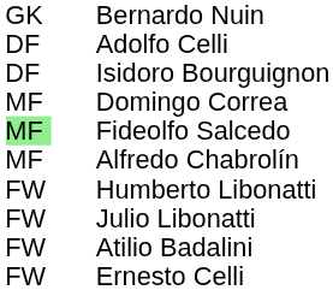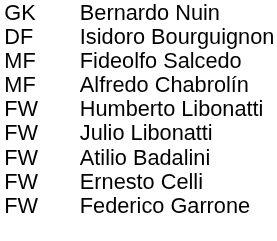 <table cellspacing="0" cellpadding="0" style="font-size:90%; margin:0.2em auto;">
 <tr>
 <th width="25"></th>
 <th width="25"></th>
 </tr>
 <tr>
 <td>GK</td>
 <td></td>
 <td> Bernardo Nuin</td>
 </tr>
 <tr>
 <td>DF</td>
 <td></td>
-<td> Adolfo Celli</td>
-</tr>
-<tr>
-<td>DF</td>
-<td></td>
 <td> Isidoro Bourguignon</td>
 </tr>
 <tr>
 <td>MF</td>
-<td></td>
-<td> Domingo Correa</td>
-</tr>
-<tr>
-<td style="background: lightgreen;">MF</td>
 <td></td>
 <td> Fideolfo Salcedo</td>
 </tr>
 <tr>
 <td>MF</td>
 <td></td>
 <td> Alfredo Chabrolín</td>
 </tr>
 <tr>
 <td>FW</td>
 <td></td>
 <td> Humberto Libonatti</td>
 </tr>
 <tr>
 <td>FW</td>
 <td></td>
 <td> Julio Libonatti</td>
 </tr>
 <tr>
 <td>FW</td>
 <td></td>
 <td> Atilio Badalini</td>
 </tr>
 <tr>
 <td>FW</td>
 <td></td>
 <td> Ernesto Celli</td>
 </tr>
+<tr>
+<td>FW</td>
+<td></td>
+<td> Federico Garrone</td>
+</tr>
 </table>
